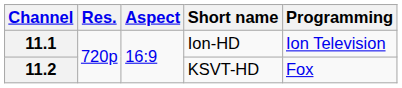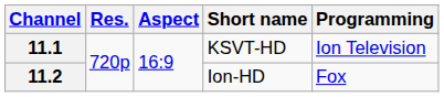 <table class="wikitable">
 <tr>
 <th scope = "col"><a href='#'>Channel</a></th>
 <th scope = "col"><a href='#'>Res.</a></th>
 <th scope = "col"><a href='#'>Aspect</a></th>
 <th scope = "col">Short name</th>
 <th scope = "col">Programming</th>
 </tr>
 <tr>
 <th scope = "row">11.1</th>
 <td rowspan="2"><a href='#'>720p</a></td>
 <td rowspan="2"><a href='#'>16:9</a></td>
-<td>Ion-HD</td>
+<td>KSVT-HD</td>
 <td><a href='#'>Ion Television</a></td>
 </tr>
 <tr>
 <th scope = "row">11.2</th>
-<td>KSVT-HD</td>
+<td>Ion-HD</td>
 <td><a href='#'>Fox</a></td>
 </tr>
 </table>
